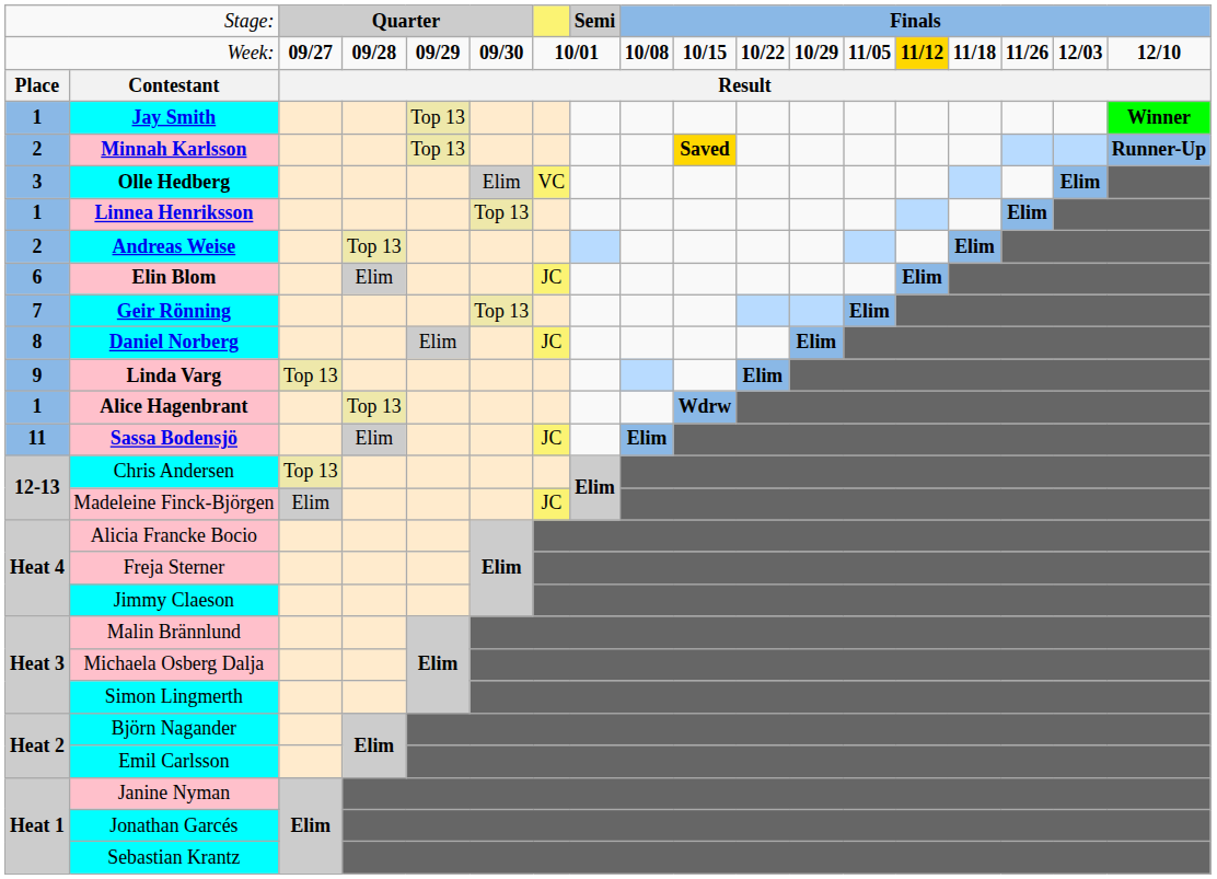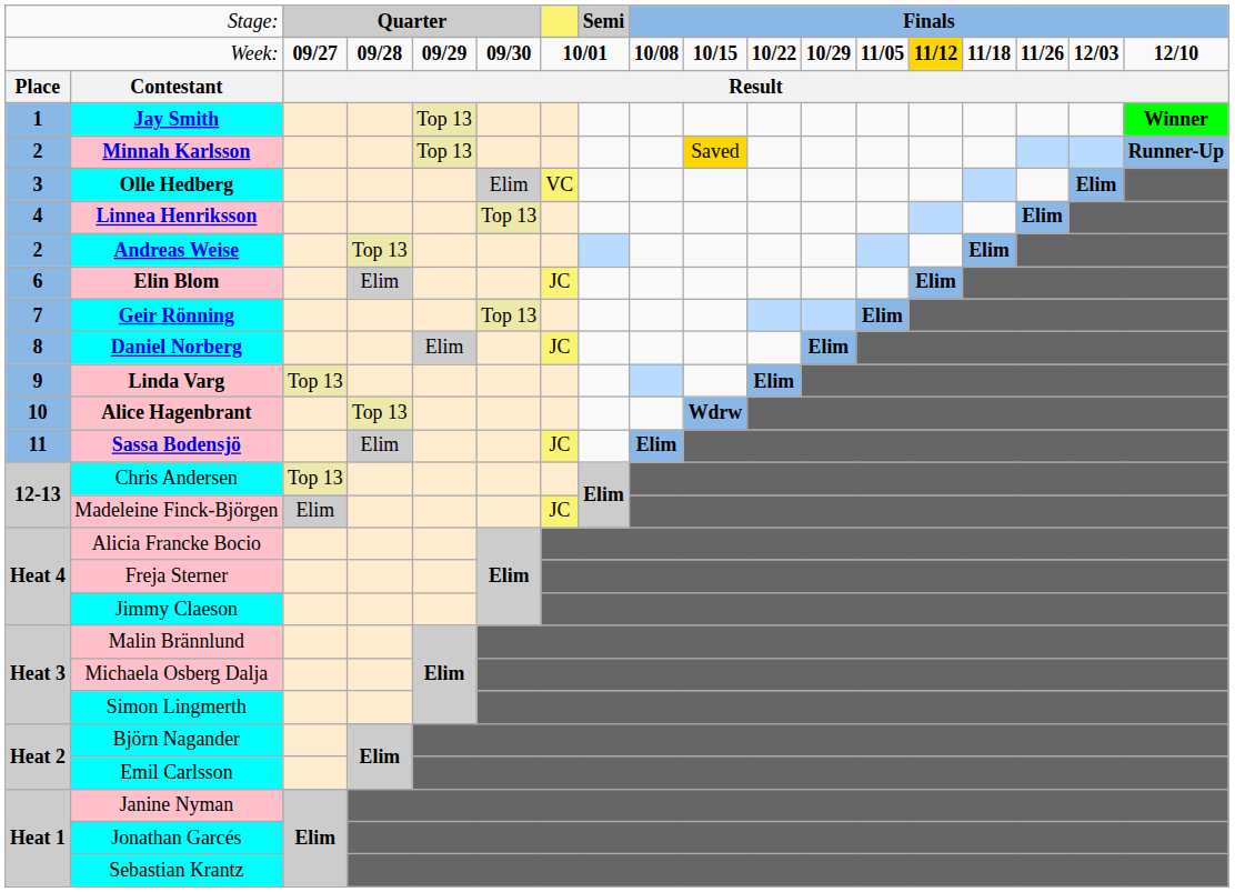 <table class="wikitable" style="margin:1em auto; text-align:center; font-size:85%">
 <tr>
 <td align="right" colspan=2><em>Stage:</em></td>
 <td bgcolor="CCCCCC" colspan=4><strong>Quarter</strong></td>
 <td bgcolor="#FBF373" align="center"></td>
 <td bgcolor="CCCCCC"><strong>Semi</strong></td>
 <td bgcolor="8AB8E6" colspan="10"><strong>Finals</strong></td>
 </tr>
 <tr>
 <td align="right" colspan=2><em>Week:</em></td>
 <td><strong>09/27</strong></td>
 <td><strong>09/28</strong></td>
 <td><strong>09/29</strong></td>
 <td><strong>09/30</strong></td>
 <td colspan="2"><strong>10/01</strong></td>
 <td><strong>10/08</strong></td>
 <td><strong>10/15</strong></td>
 <td><strong>10/22</strong></td>
 <td><strong>10/29</strong></td>
 <td><strong>11/05</strong></td>
 <td style="background: gold;"><strong>11/12</strong></td>
 <td><strong>11/18</strong></td>
 <td><strong>11/26</strong></td>
 <td><strong>12/03</strong></td>
 <td><strong>12/10</strong></td>
 </tr>
 <tr>
 <th>Place</th>
 <th>Contestant</th>
 <th align="center" colspan=16>Result</th>
 </tr>
 <tr>
 <td bgcolor="#8AB8E6"><strong>1</strong></td>
 <td bgcolor="cyan"><strong><a href='#'>Jay Smith</a></strong></td>
 <td bgcolor="#FFEBCD"></td>
 <td bgcolor="#FFEBCD"></td>
 <td bgcolor="palegoldenrod" align="center">Top 13</td>
 <td bgcolor="#FFEBCD"></td>
 <td bgcolor="#FFEBCD"></td>
 <td></td>
 <td></td>
 <td></td>
 <td></td>
 <td></td>
 <td></td>
 <td></td>
 <td></td>
 <td></td>
 <td></td>
 <td style="background:lime;"><strong>Winner</strong></td>
 </tr>
 <tr>
 <td bgcolor="#8AB8E6"><strong>2</strong></td>
 <td bgcolor="pink"><strong><a href='#'>Minnah Karlsson</a></strong></td>
 <td bgcolor="#FFEBCD"></td>
 <td bgcolor="#FFEBCD"></td>
 <td bgcolor="palegoldenrod" align="center">Top 13</td>
 <td bgcolor="#FFEBCD"></td>
 <td bgcolor="#FFEBCD"></td>
 <td></td>
 <td></td>
-<td bgcolor="gold"><strong>Saved</strong></td>
+<td bgcolor="gold">Saved</td>
 <td></td>
 <td></td>
 <td></td>
 <td></td>
 <td></td>
 <td bgcolor="B8DBFF"></td>
 <td bgcolor="B8DBFF"></td>
 <td bgcolor="8AB8E6"><strong>Runner-Up</strong></td>
 </tr>
 <tr>
 <td bgcolor="#8AB8E6"><strong>3</strong></td>
 <td bgcolor="cyan"><strong>Olle Hedberg</strong></td>
 <td bgcolor="#FFEBCD"></td>
 <td bgcolor="#FFEBCD"></td>
 <td bgcolor="#FFEBCD"></td>
 <td bgcolor="#CCCCCC" align="center">Elim</td>
 <td bgcolor="#FBF373" align="center">VC</td>
 <td></td>
 <td></td>
 <td></td>
 <td></td>
 <td></td>
 <td></td>
 <td></td>
 <td bgcolor="B8DBFF"></td>
 <td></td>
 <td bgcolor="8AB8E6"><strong>Elim</strong></td>
 <td bgcolor="666666" colspan="2"></td>
 </tr>
 <tr>
-<td bgcolor="#8AB8E6"><strong>1</strong></td>
+<td bgcolor="#8AB8E6"><strong>4</strong></td>
 <td bgcolor="pink"><strong><a href='#'>Linnea Henriksson</a></strong></td>
 <td bgcolor="#FFEBCD"></td>
 <td bgcolor="#FFEBCD"></td>
 <td bgcolor="#FFEBCD"></td>
 <td bgcolor="palegoldenrod" align="center">Top 13</td>
 <td bgcolor="#FFEBCD"></td>
 <td></td>
 <td></td>
 <td></td>
 <td></td>
 <td></td>
 <td></td>
 <td bgcolor="B8DBFF"></td>
 <td></td>
 <td bgcolor="8AB8E6"><strong>Elim</strong></td>
 <td bgcolor="666666" colspan="3"></td>
 </tr>
 <tr>
 <td bgcolor="#8AB8E6"><strong>2</strong></td>
 <td bgcolor="cyan"><strong><a href='#'>Andreas Weise</a></strong></td>
 <td bgcolor="#FFEBCD"></td>
 <td bgcolor="palegoldenrod" align="center">Top 13</td>
 <td bgcolor="#FFEBCD"></td>
 <td bgcolor="#FFEBCD"></td>
 <td bgcolor="#FFEBCD"></td>
 <td bgcolor="B8DBFF"> </td>
 <td></td>
 <td></td>
 <td></td>
 <td></td>
 <td bgcolor="B8DBFF"></td>
 <td></td>
 <td bgcolor="8AB8E6"><strong>Elim</strong></td>
 <td bgcolor="666666" colspan="4"></td>
 </tr>
 <tr>
 <td bgcolor="#8AB8E6"><strong>6</strong></td>
 <td bgcolor="pink"><strong>Elin Blom</strong></td>
 <td bgcolor="#FFEBCD"></td>
 <td bgcolor="#CCCCCC" align="center">Elim</td>
 <td bgcolor="#FFEBCD"></td>
 <td bgcolor="#FFEBCD"></td>
 <td bgcolor="#FBF373" align="center">JC</td>
 <td></td>
 <td></td>
 <td></td>
 <td></td>
 <td></td>
 <td></td>
 <td bgcolor="8AB8E6"><strong>Elim</strong></td>
 <td bgcolor="666666" colspan="5"></td>
 </tr>
 <tr>
 <td bgcolor="#8AB8E6"><strong>7</strong></td>
 <td bgcolor="cyan"><strong><a href='#'>Geir Rönning</a></strong></td>
 <td bgcolor="#FFEBCD"></td>
 <td bgcolor="#FFEBCD"></td>
 <td bgcolor="#FFEBCD"></td>
 <td bgcolor="palegoldenrod" align="center">Top 13</td>
 <td bgcolor="#FFEBCD"></td>
 <td></td>
 <td></td>
 <td></td>
 <td bgcolor="B8DBFF"></td>
 <td bgcolor="B8DBFF"></td>
 <td bgcolor="8AB8E6"><strong>Elim</strong></td>
 <td bgcolor="666666" colspan="6"></td>
 </tr>
 <tr>
 <td bgcolor="#8AB8E6"><strong>8</strong></td>
 <td bgcolor="cyan"><strong><a href='#'>Daniel Norberg</a></strong></td>
 <td bgcolor="#FFEBCD"></td>
 <td bgcolor="#FFEBCD"></td>
 <td bgcolor="#CCCCCC" align="center">Elim</td>
 <td bgcolor="#FFEBCD"></td>
 <td bgcolor="#FBF373" align="center">JC</td>
 <td></td>
 <td></td>
 <td></td>
 <td></td>
 <td bgcolor="8AB8E6"><strong>Elim</strong></td>
 <td bgcolor="666666" colspan="7"></td>
 </tr>
 <tr>
 <td bgcolor="#8AB8E6"><strong>9</strong></td>
 <td bgcolor="pink"><strong>Linda Varg</strong></td>
 <td bgcolor="palegoldenrod" align="center">Top 13</td>
 <td bgcolor="#FFEBCD"></td>
 <td bgcolor="#FFEBCD"></td>
 <td bgcolor="#FFEBCD"></td>
 <td bgcolor="#FFEBCD"></td>
 <td></td>
 <td bgcolor="B8DBFF"></td>
 <td></td>
 <td bgcolor="8AB8E6"><strong>Elim</strong></td>
 <td bgcolor="666666" colspan="8"></td>
 </tr>
 <tr>
-<td bgcolor="#8AB8E6"><strong>1</strong></td>
+<td bgcolor="#8AB8E6"><strong>10</strong></td>
 <td bgcolor="pink"><strong>Alice Hagenbrant</strong></td>
 <td bgcolor="#FFEBCD"></td>
 <td bgcolor="palegoldenrod" align="center">Top 13</td>
 <td bgcolor="#FFEBCD"></td>
 <td bgcolor="#FFEBCD"></td>
 <td bgcolor="#FFEBCD"></td>
 <td></td>
 <td></td>
 <td bgcolor="8AB8E6"><strong>Wdrw</strong></td>
 <td bgcolor="666666" colspan="8"></td>
 </tr>
 <tr>
 <td bgcolor="#8AB8E6"><strong>11</strong></td>
 <td bgcolor="pink"><strong><a href='#'>Sassa Bodensjö</a></strong></td>
 <td bgcolor="#FFEBCD"></td>
 <td bgcolor="#CCCCCC" align="center">Elim</td>
 <td bgcolor="#FFEBCD"></td>
 <td bgcolor="#FFEBCD"></td>
 <td bgcolor="#FBF373" align="center">JC</td>
 <td></td>
 <td bgcolor="8AB8E6"><strong>Elim</strong></td>
 <td bgcolor="666666" colspan="9"></td>
 </tr>
 <tr>
 <td bgcolor="#CCCCCC" align="center" rowspan=2><strong>12-13</strong></td>
 <td bgcolor="cyan">Chris Andersen</td>
 <td bgcolor="palegoldenrod" align="center">Top 13</td>
 <td bgcolor="#FFEBCD"></td>
 <td bgcolor="#FFEBCD"></td>
 <td bgcolor="#FFEBCD"></td>
 <td bgcolor="#FFEBCD"></td>
 <td bgcolor="#CCCCCC" align="center" rowspan=2><strong>Elim</strong></td>
 <td colspan="10" bgcolor="666666"></td>
 </tr>
 <tr>
 <td bgcolor="pink">Madeleine Finck-Björgen</td>
 <td bgcolor="#CCCCCC" align="center">Elim</td>
 <td bgcolor="#FFEBCD"></td>
 <td bgcolor="#FFEBCD"></td>
 <td bgcolor="#FFEBCD"></td>
 <td bgcolor="#FBF373" align="center">JC</td>
 <td colspan="10" bgcolor="666666"></td>
 </tr>
 <tr>
 <td bgcolor="#CCCCCC" align="center" rowspan=3><strong>Heat 4</strong></td>
 <td bgcolor="pink">Alicia Francke Bocio</td>
 <td bgcolor="#FFEBCD"></td>
 <td bgcolor="#FFEBCD"></td>
 <td bgcolor="#FFEBCD"></td>
 <td bgcolor="#CCCCCC" align="center" rowspan=3><strong>Elim</strong></td>
 <td colspan="12" bgcolor="666666"></td>
 </tr>
 <tr>
 <td bgcolor="pink">Freja Sterner</td>
 <td bgcolor="#FFEBCD"></td>
 <td bgcolor="#FFEBCD"></td>
 <td bgcolor="#FFEBCD"></td>
 <td colspan="12" bgcolor="666666"></td>
 </tr>
 <tr>
 <td bgcolor="cyan">Jimmy Claeson</td>
 <td bgcolor="#FFEBCD"></td>
 <td bgcolor="#FFEBCD"></td>
 <td bgcolor="#FFEBCD"></td>
 <td colspan="12" bgcolor="666666"></td>
 </tr>
 <tr>
 <td bgcolor="#CCCCCC" align="center" rowspan=3><strong>Heat 3</strong></td>
 <td bgcolor="pink">Malin Brännlund</td>
 <td bgcolor="#FFEBCD"></td>
 <td bgcolor="#FFEBCD"></td>
 <td bgcolor="#CCCCCC" align="center" rowspan=3><strong>Elim</strong></td>
 <td colspan="13" bgcolor="666666"></td>
 </tr>
 <tr>
 <td bgcolor="pink">Michaela Osberg Dalja</td>
 <td bgcolor="#FFEBCD"></td>
 <td bgcolor="#FFEBCD"></td>
 <td colspan="13" bgcolor="666666"></td>
 </tr>
 <tr>
 <td bgcolor="cyan">Simon Lingmerth</td>
 <td bgcolor="#FFEBCD"></td>
 <td bgcolor="#FFEBCD"></td>
 <td colspan="13" bgcolor="666666"></td>
 </tr>
 <tr>
 <td bgcolor="#CCCCCC" align="center" rowspan=2><strong>Heat 2</strong></td>
 <td bgcolor="cyan">Björn Nagander</td>
 <td bgcolor="#FFEBCD"></td>
 <td bgcolor="#CCCCCC" align="center" rowspan=2><strong>Elim</strong></td>
 <td colspan="14" bgcolor="666666"></td>
 </tr>
 <tr>
 <td bgcolor="cyan">Emil Carlsson</td>
 <td bgcolor="#FFEBCD"></td>
 <td colspan="14" bgcolor="666666"></td>
 </tr>
 <tr>
 <td bgcolor="#CCCCCC" align="center" rowspan=3><strong>Heat 1</strong></td>
 <td bgcolor="pink">Janine Nyman</td>
 <td bgcolor="#CCCCCC" align="center" rowspan=3><strong>Elim</strong></td>
 <td colspan="15" bgcolor="666666"></td>
 </tr>
 <tr>
 <td bgcolor="cyan">Jonathan Garcés</td>
 <td colspan="15" bgcolor="666666"></td>
 </tr>
 <tr>
 <td bgcolor="cyan">Sebastian Krantz</td>
 <td colspan="15" bgcolor="666666"></td>
 </tr>
 </table>
